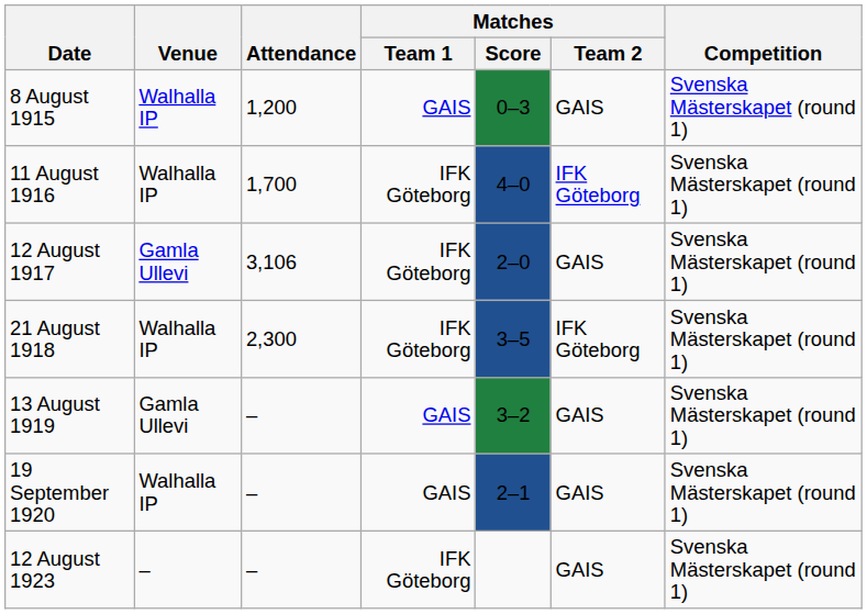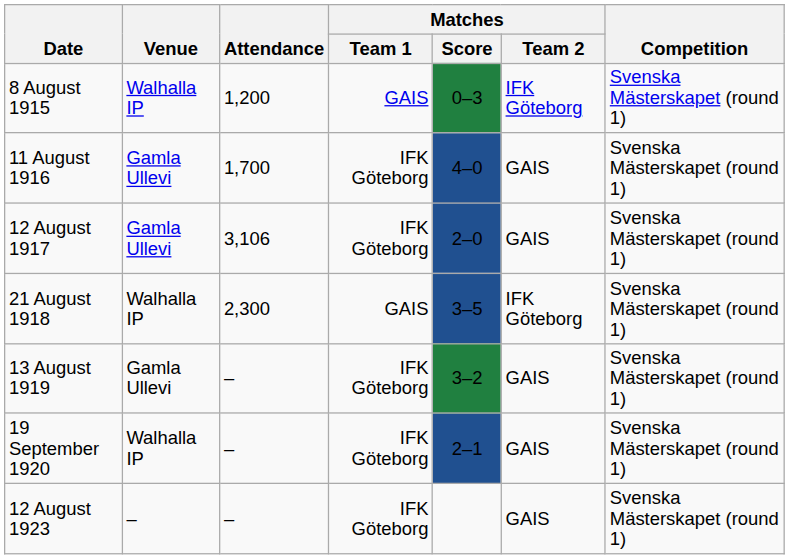 <table class="wikitable" style="font-size:90%">
 <tr>
 <th rowspan="2" valign="bottom" width="135">Date</th>
 <th rowspan="2" valign="bottom" width="120">Venue</th>
 <th rowspan="2" valign="bottom" width="75">Attendance</th>
 <th colspan="3" width="270">Matches</th>
 <th rowspan="2" valign="bottom" width="290">Competition</th>
 </tr>
 <tr>
 <th width="125">Team 1</th>
 <th width="70">Score</th>
 <th width="125">Team 2</th>
 </tr>
 <tr>
 <td>8 August 1915</td>
 <td><a href='#'>Walhalla IP</a></td>
 <td>1,200</td>
 <td align="right"><a href='#'>GAIS</a></td>
 <td bgcolor=#208040 align="center"><span>0–3</span></td>
-<td align="left">GAIS</td>
+<td align="left"><a href='#'>IFK Göteborg</a></td>
 <td><a href='#'>Svenska Mästerskapet</a> (round 1)</td>
 </tr>
 <tr>
 <td>11 August 1916</td>
-<td>Walhalla IP</td>
+<td><a href='#'>Gamla Ullevi</a></td>
 <td>1,700</td>
 <td align="right">IFK Göteborg</td>
 <td bgcolor=#205090 align="center"><span>4–0</span></td>
-<td align="left"><a href='#'>IFK Göteborg</a></td>
+<td align="left">GAIS</td>
 <td>Svenska Mästerskapet (round 1)</td>
 </tr>
 <tr>
 <td>12 August 1917</td>
 <td><a href='#'>Gamla Ullevi</a></td>
 <td>3,106</td>
 <td align="right">IFK Göteborg</td>
 <td bgcolor=#205090 align="center"><span>2–0</span></td>
 <td align="left">GAIS</td>
 <td>Svenska Mästerskapet (round 1)</td>
 </tr>
 <tr>
 <td>21 August 1918</td>
 <td>Walhalla IP</td>
 <td>2,300</td>
-<td align="right">IFK Göteborg</td>
+<td align="right">GAIS</td>
 <td bgcolor=#205090 align="center"><span>3–5</span></td>
 <td align="left">IFK Göteborg</td>
 <td>Svenska Mästerskapet (round 1)</td>
 </tr>
 <tr>
 <td>13 August 1919</td>
 <td>Gamla Ullevi</td>
 <td>–</td>
-<td align="right"><a href='#'>GAIS</a></td>
+<td align="right">IFK Göteborg</td>
 <td bgcolor=#208040 align="center"><span>3–2</span></td>
 <td align="left">GAIS</td>
 <td>Svenska Mästerskapet (round 1)</td>
 </tr>
 <tr>
 <td>19 September 1920</td>
 <td>Walhalla IP</td>
 <td>–</td>
-<td align="right">GAIS</td>
+<td align="right">IFK Göteborg</td>
 <td bgcolor=#205090 align="center"><span>2–1</span></td>
 <td align="left">GAIS</td>
 <td>Svenska Mästerskapet (round 1)</td>
 </tr>
 <tr>
 <td>12 August 1923</td>
 <td>–</td>
 <td>–</td>
 <td align="right">IFK Göteborg</td>
 <td align="center"></td>
 <td align="left">GAIS</td>
 <td>Svenska Mästerskapet (round 1)</td>
 </tr>
 </table>
